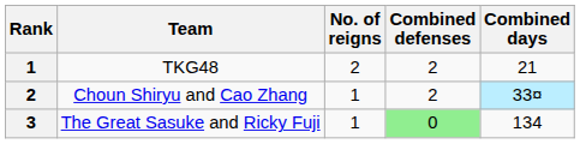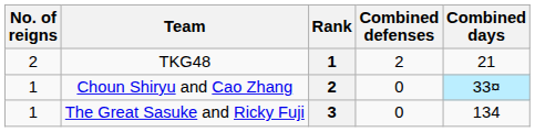 <table class="wikitable sortable" style="text-align: center">
 <tr>
+<th data-sort-type="number">No. of<br>reigns</th>
+<th>Team</th>
 <th>Rank</th>
-<th>Team</th>
-<th data-sort-type="number">No. of<br>reigns</th>
 <th data-sort-type="number">Combined<br>defenses</th>
 <th data-sort-type="number">Combined<br>days</th>
 </tr>
 <tr>
+<td>2</td>
+<td>TKG48<br></td>
 <th>1</th>
-<td>TKG48<br></td>
-<td>2</td>
 <td>2</td>
 <td>21</td>
 </tr>
 <tr>
+<td>1</td>
+<td><a href='#'>Choun Shiryu</a> and <a href='#'>Cao Zhang</a></td>
 <th>2</th>
-<td><a href='#'>Choun Shiryu</a> and <a href='#'>Cao Zhang</a></td>
-<td>1</td>
-<td>2</td>
+<td>0</td>
 <td style="background-color:#bbeeff">33¤</td>
 </tr>
 <tr>
+<td>1</td>
+<td><a href='#'>The Great Sasuke</a> and <a href='#'>Ricky Fuji</a></td>
 <th>3</th>
-<td><a href='#'>The Great Sasuke</a> and <a href='#'>Ricky Fuji</a></td>
-<td>1</td>
-<td style="background: lightgreen;">0</td>
+<td>0</td>
 <td>134</td>
 </tr>
 </table>
